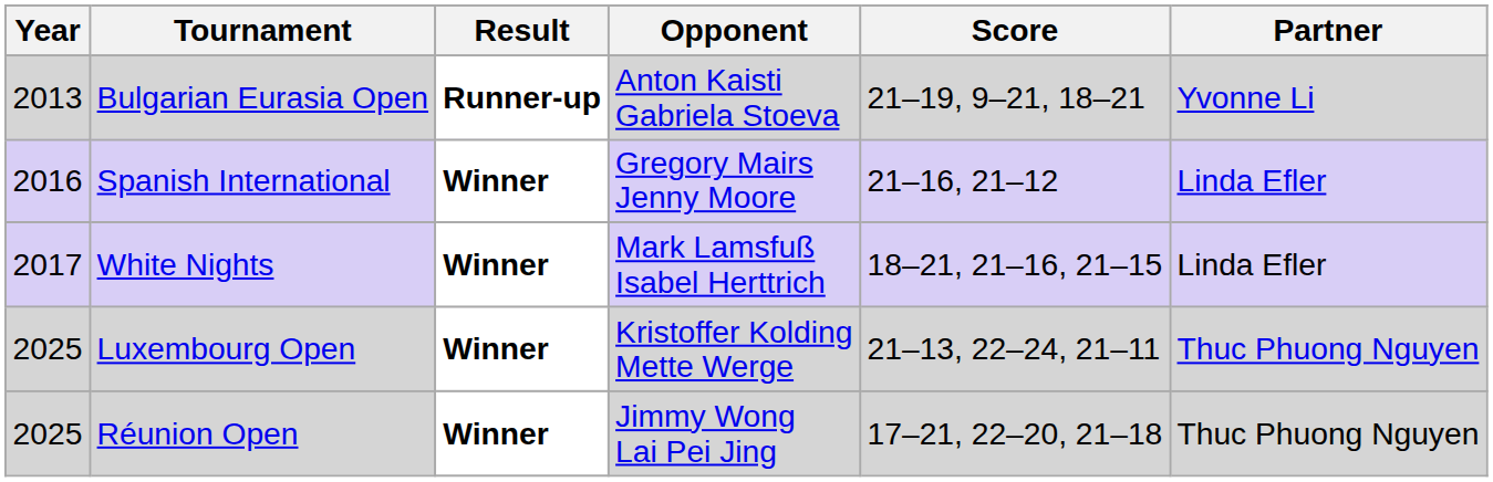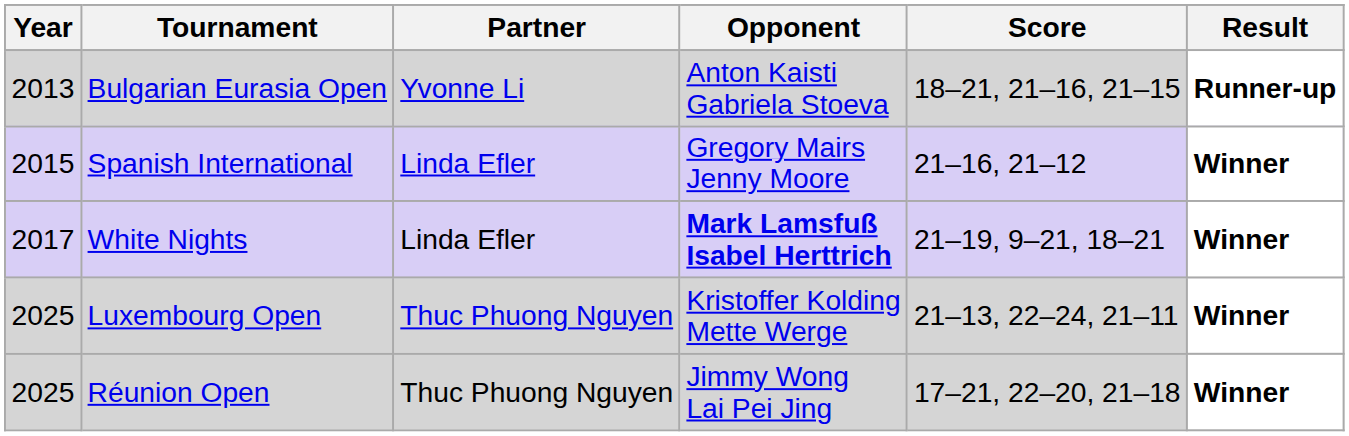 <table class="sortable wikitable" style="font-size: 90%;">
 <tr>
 <th>Year</th>
 <th>Tournament</th>
-<th>Result</th>
+<th>Partner</th>
 <th>Opponent</th>
 <th>Score</th>
-<th>Partner</th>
+<th>Result</th>
 </tr>
 <tr style="background:#D5D5D5">
 <td align="center">2013</td>
 <td align="left"><a href='#'>Bulgarian Eurasia Open</a></td>
+<td align="left"> <a href='#'>Yvonne Li</a></td>
+<td align="left"> <a href='#'>Anton Kaisti</a><br> <a href='#'>Gabriela Stoeva</a></td>
+<td align="left">18–21, 21–16, 21–15</td>
 <td style="text-align:left; background:white"> <strong>Runner-up</strong></td>
-<td align="left"> <a href='#'>Anton Kaisti</a><br> <a href='#'>Gabriela Stoeva</a></td>
-<td align="left">21–19, 9–21, 18–21</td>
-<td align="left"> <a href='#'>Yvonne Li</a></td>
 </tr>
 <tr style="background:#D8CEF6">
-<td align="center">2016</td>
+<td align="center">2015</td>
 <td align="left"><a href='#'>Spanish International</a></td>
-<td style="text-align:left; background:white"> <strong>Winner</strong></td>
+<td align="left"> <a href='#'>Linda Efler</a></td>
 <td align="left"> <a href='#'>Gregory Mairs</a><br> <a href='#'>Jenny Moore</a></td>
 <td align="left">21–16, 21–12</td>
-<td align="left"> <a href='#'>Linda Efler</a></td>
+<td style="text-align:left; background:white"> <strong>Winner</strong></td>
 </tr>
 <tr style="background:#D8CEF6">
 <td align="center">2017</td>
 <td align="left"><a href='#'>White Nights</a></td>
+<td align="left"> Linda Efler</td>
+<td align="left"><strong> <a href='#'>Mark Lamsfuß</a><br> <a href='#'>Isabel Herttrich</a></strong></td>
+<td align="left">21–19, 9–21, 18–21</td>
 <td style="text-align:left; background:white"> <strong>Winner</strong></td>
-<td align="left"> <a href='#'>Mark Lamsfuß</a><br> <a href='#'>Isabel Herttrich</a></td>
-<td align="left">18–21, 21–16, 21–15</td>
-<td align="left"> Linda Efler</td>
 </tr>
 <tr style="background:#D5D5D5">
 <td align="center">2025</td>
 <td align="left"><a href='#'>Luxembourg Open</a></td>
-<td style="text-align:left; background:white"> <strong>Winner</strong></td>
+<td align="left"> <a href='#'>Thuc Phuong Nguyen</a></td>
 <td align="left"> <a href='#'>Kristoffer Kolding</a><br> <a href='#'>Mette Werge</a></td>
 <td align="left">21–13, 22–24, 21–11</td>
-<td align="left"> <a href='#'>Thuc Phuong Nguyen</a></td>
+<td style="text-align:left; background:white"> <strong>Winner</strong></td>
 </tr>
 <tr style="background:#D5D5D5">
 <td align="center">2025</td>
 <td align="left"><a href='#'>Réunion Open</a></td>
-<td style="text-align:left; background:white"> <strong>Winner</strong></td>
+<td align="left"> Thuc Phuong Nguyen</td>
 <td align="left"> <a href='#'>Jimmy Wong</a><br> <a href='#'>Lai Pei Jing</a></td>
 <td align="left">17–21, 22–20, 21–18</td>
-<td align="left"> Thuc Phuong Nguyen</td>
+<td style="text-align:left; background:white"> <strong>Winner</strong></td>
 </tr>
 </table>
